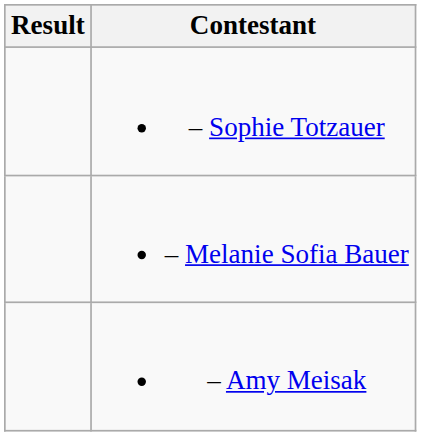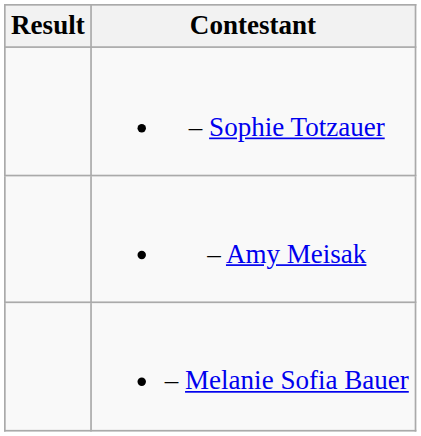 <table class="wikitable" style="text-align:center;">
 <tr>
 <th>Result</th>
 <th>Contestant</th>
 </tr>
 <tr>
 <td></td>
 <td><br><ul><li> – <a href='#'>Sophie Totzauer</a></li></ul></td>
 </tr>
 <tr>
 <td></td>
-<td><br><ul><li> – <a href='#'>Melanie Sofia Bauer</a></li></ul></td>
+<td><br><ul><li> – <a href='#'>Amy Meisak</a></li></ul></td>
 </tr>
 <tr>
 <td></td>
-<td><br><ul><li> – <a href='#'>Amy Meisak</a></li></ul></td>
+<td><br><ul><li> – <a href='#'>Melanie Sofia Bauer</a></li></ul></td>
 </tr>
 </table>
